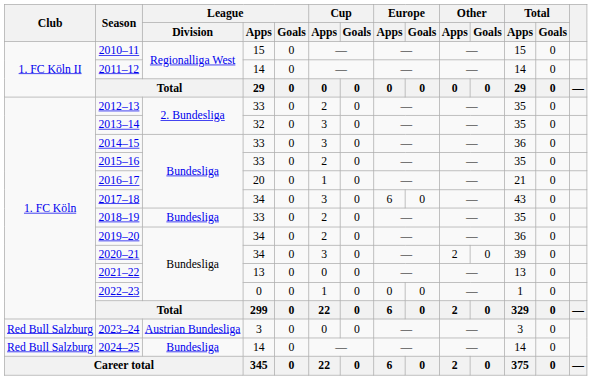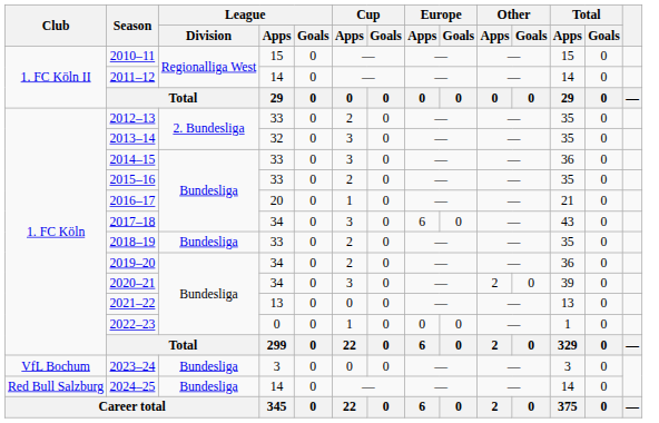 <table class="wikitable" style="text-align:center">
 <tr>
 <th rowspan="2">Club</th>
 <th rowspan="2">Season</th>
 <th colspan="3">League</th>
 <th colspan="2">Cup</th>
 <th colspan="2">Europe</th>
 <th colspan="2">Other</th>
 <th colspan="2">Total</th>
 <th rowspan="2"></th>
 </tr>
 <tr>
 <th>Division</th>
 <th>Apps</th>
 <th>Goals</th>
 <th>Apps</th>
 <th>Goals</th>
 <th>Apps</th>
 <th>Goals</th>
 <th>Apps</th>
 <th>Goals</th>
 <th>Apps</th>
 <th>Goals</th>
 </tr>
 <tr>
 <td rowspan="3"><a href='#'>1. FC Köln II</a></td>
 <td><a href='#'>2010–11</a></td>
 <td rowspan="2"><a href='#'>Regionalliga West</a></td>
 <td>15</td>
 <td>0</td>
 <td colspan="2">—</td>
 <td colspan="2">—</td>
 <td colspan="2">—</td>
 <td>15</td>
 <td>0</td>
 <td></td>
 </tr>
 <tr>
 <td><a href='#'>2011–12</a></td>
 <td>14</td>
 <td>0</td>
 <td colspan="2">—</td>
 <td colspan="2">—</td>
 <td colspan="2">—</td>
 <td>14</td>
 <td>0</td>
 <td></td>
 </tr>
 <tr>
 <th colspan="2">Total</th>
 <th>29</th>
 <th>0</th>
 <th>0</th>
 <th>0</th>
 <th>0</th>
 <th>0</th>
 <th>0</th>
 <th>0</th>
 <th>29</th>
 <th>0</th>
 <th>—</th>
 </tr>
 <tr>
 <td rowspan="12"><a href='#'>1. FC Köln</a></td>
 <td><a href='#'>2012–13</a></td>
 <td rowspan="2"><a href='#'>2. Bundesliga</a></td>
 <td>33</td>
 <td>0</td>
 <td>2</td>
 <td>0</td>
 <td colspan="2">—</td>
 <td colspan="2">—</td>
 <td>35</td>
 <td>0</td>
 <td></td>
 </tr>
 <tr>
 <td><a href='#'>2013–14</a></td>
 <td>32</td>
 <td>0</td>
 <td>3</td>
 <td>0</td>
 <td colspan="2">—</td>
 <td colspan="2">—</td>
 <td>35</td>
 <td>0</td>
 <td></td>
 </tr>
 <tr>
 <td><a href='#'>2014–15</a></td>
 <td rowspan="4"><a href='#'>Bundesliga</a></td>
 <td>33</td>
 <td>0</td>
 <td>3</td>
 <td>0</td>
 <td colspan="2">—</td>
 <td colspan="2">—</td>
 <td>36</td>
 <td>0</td>
 <td></td>
 </tr>
 <tr>
 <td><a href='#'>2015–16</a></td>
 <td>33</td>
 <td>0</td>
 <td>2</td>
 <td>0</td>
 <td colspan="2">—</td>
 <td colspan="2">—</td>
 <td>35</td>
 <td>0</td>
 <td></td>
 </tr>
 <tr>
 <td><a href='#'>2016–17</a></td>
 <td>20</td>
 <td>0</td>
 <td>1</td>
 <td>0</td>
 <td colspan="2">—</td>
 <td colspan="2">—</td>
 <td>21</td>
 <td>0</td>
 <td></td>
 </tr>
 <tr>
 <td><a href='#'>2017–18</a></td>
 <td>34</td>
 <td>0</td>
 <td>3</td>
 <td>0</td>
 <td>6</td>
 <td>0</td>
 <td colspan="2">—</td>
 <td>43</td>
 <td>0</td>
 <td></td>
 </tr>
 <tr>
 <td><a href='#'>2018–19</a></td>
 <td><a href='#'>Bundesliga</a></td>
 <td>33</td>
 <td>0</td>
 <td>2</td>
 <td>0</td>
 <td colspan="2">—</td>
 <td colspan="2">—</td>
 <td>35</td>
 <td>0</td>
 <td></td>
 </tr>
 <tr>
 <td><a href='#'>2019–20</a></td>
 <td rowspan="4">Bundesliga</td>
 <td>34</td>
 <td>0</td>
 <td>2</td>
 <td>0</td>
 <td colspan="2">—</td>
 <td colspan="2">—</td>
 <td>36</td>
 <td>0</td>
 <td></td>
 </tr>
 <tr>
 <td><a href='#'>2020–21</a></td>
 <td>34</td>
 <td>0</td>
 <td>3</td>
 <td>0</td>
 <td colspan="2">—</td>
 <td>2</td>
 <td>0</td>
 <td>39</td>
 <td>0</td>
 <td></td>
 </tr>
 <tr>
 <td><a href='#'>2021–22</a></td>
 <td>13</td>
 <td>0</td>
 <td>0</td>
 <td>0</td>
 <td colspan="2">—</td>
 <td colspan="2">—</td>
 <td>13</td>
 <td>0</td>
 <td></td>
 </tr>
 <tr>
 <td><a href='#'>2022–23</a></td>
 <td>0</td>
 <td>0</td>
 <td>1</td>
 <td>0</td>
 <td>0</td>
 <td>0</td>
 <td colspan="2">—</td>
 <td>1</td>
 <td>0</td>
 <td></td>
 </tr>
 <tr>
 <th colspan="2">Total</th>
 <th>299</th>
 <th>0</th>
 <th>22</th>
 <th>0</th>
 <th>6</th>
 <th>0</th>
 <th>2</th>
 <th>0</th>
 <th>329</th>
 <th>0</th>
 <th>—</th>
 </tr>
 <tr>
-<td><a href='#'>Red Bull Salzburg</a></td>
+<td><a href='#'>VfL Bochum</a></td>
 <td><a href='#'>2023–24</a></td>
-<td><a href='#'>Austrian Bundesliga</a></td>
+<td><a href='#'>Bundesliga</a></td>
 <td>3</td>
 <td>0</td>
 <td>0</td>
 <td>0</td>
 <td colspan="2">—</td>
 <td colspan="2">—</td>
 <td>3</td>
 <td>0</td>
 </tr>
 <tr>
 <td><a href='#'>Red Bull Salzburg</a></td>
 <td><a href='#'>2024–25</a></td>
 <td><a href='#'>Bundesliga</a></td>
 <td>14</td>
 <td>0</td>
 <td colspan="2">—</td>
 <td colspan="2">—</td>
 <td colspan="2">—</td>
 <td>14</td>
 <td>0</td>
 </tr>
 <tr>
 <th colspan="3">Career total</th>
 <th>345</th>
 <th>0</th>
 <th>22</th>
 <th>0</th>
 <th>6</th>
 <th>0</th>
 <th>2</th>
 <th>0</th>
 <th>375</th>
 <th>0</th>
 <th>—</th>
 </tr>
 </table>
